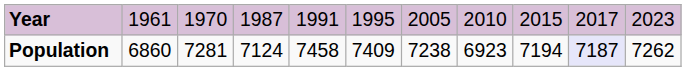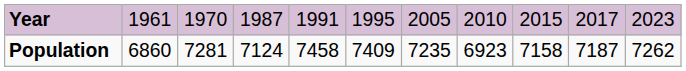 <table class="wikitable" style="text-align:center; width:560px;">
 <tr style="background:#D8BFD8;">
 <td style="text-align:left;"><strong>Year</strong></td>
 <td>1961</td>
 <td>1970</td>
 <td>1987</td>
 <td>1991</td>
 <td>1995</td>
 <td>2005</td>
 <td>2010</td>
 <td>2015</td>
 <td>2017</td>
 <td>2023</td>
 </tr>
 <tr>
 <td style="text-align:left;"><strong>Population</strong></td>
 <td>6860</td>
 <td>7281</td>
 <td>7124</td>
 <td>7458</td>
 <td>7409</td>
-<td>7238</td>
+<td>7235</td>
 <td>6923</td>
-<td>7194</td>
-<td style="background: lavender;">7187</td>
+<td>7158</td>
+<td>7187</td>
 <td>7262</td>
 </tr>
 </table>
